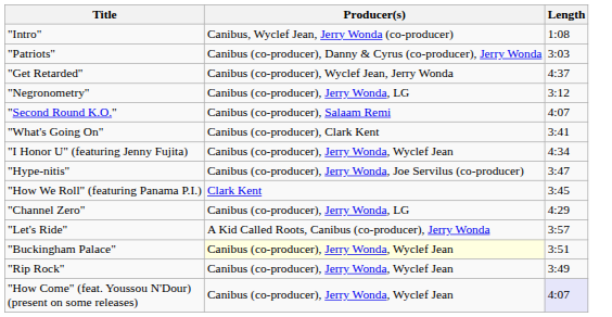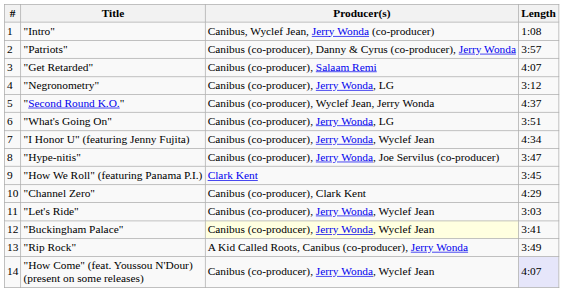 <table class="wikitable">
 <tr>
+<th>#</th>
 <th>Title</th>
 <th>Producer(s)</th>
 <th>Length</th>
 </tr>
 <tr>
+<td>1</td>
 <td>"Intro"</td>
 <td>Canibus, Wyclef Jean, <a href='#'>Jerry Wonda</a> (co-producer)</td>
 <td>1:08</td>
 </tr>
 <tr>
+<td>2</td>
 <td>"Patriots"</td>
 <td>Canibus (co-producer), Danny & Cyrus (co-producer), <a href='#'>Jerry Wonda</a></td>
-<td>3:03</td>
+<td>3:57</td>
 </tr>
 <tr>
+<td>3</td>
 <td>"Get Retarded"</td>
-<td>Canibus (co-producer), Wyclef Jean, Jerry Wonda</td>
-<td>4:37</td>
+<td>Canibus (co-producer), <a href='#'>Salaam Remi</a></td>
+<td>4:07</td>
 </tr>
 <tr>
+<td>4</td>
 <td>"Negronometry"</td>
 <td>Canibus (co-producer), <a href='#'>Jerry Wonda</a>, LG</td>
 <td>3:12</td>
 </tr>
 <tr>
+<td>5</td>
 <td>"<a href='#'>Second Round K.O.</a>"</td>
-<td>Canibus (co-producer), <a href='#'>Salaam Remi</a></td>
-<td>4:07</td>
+<td>Canibus (co-producer), Wyclef Jean, Jerry Wonda</td>
+<td>4:37</td>
 </tr>
 <tr>
+<td>6</td>
 <td>"What's Going On"</td>
-<td>Canibus (co-producer), Clark Kent</td>
-<td>3:41</td>
+<td>Canibus (co-producer), <a href='#'>Jerry Wonda</a>, LG</td>
+<td>3:51</td>
 </tr>
 <tr>
+<td>7</td>
 <td>"I Honor U" (featuring Jenny Fujita)</td>
 <td>Canibus (co-producer), <a href='#'>Jerry Wonda</a>, Wyclef Jean</td>
 <td>4:34</td>
 </tr>
 <tr>
+<td>8</td>
 <td>"Hype-nitis"</td>
 <td>Canibus (co-producer), <a href='#'>Jerry Wonda</a>, Joe Servilus (co-producer)</td>
 <td>3:47</td>
 </tr>
 <tr>
+<td>9</td>
 <td>"How We Roll" (featuring Panama P.I.)</td>
 <td><a href='#'>Clark Kent</a></td>
 <td>3:45</td>
 </tr>
 <tr>
+<td>10</td>
 <td>"Channel Zero"</td>
-<td>Canibus (co-producer), <a href='#'>Jerry Wonda</a>, LG</td>
+<td>Canibus (co-producer), Clark Kent</td>
 <td>4:29</td>
 </tr>
 <tr>
+<td>11</td>
 <td>"Let's Ride"</td>
-<td>A Kid Called Roots, Canibus (co-producer), <a href='#'>Jerry Wonda</a></td>
-<td>3:57</td>
+<td>Canibus (co-producer), <a href='#'>Jerry Wonda</a>, Wyclef Jean</td>
+<td>3:03</td>
 </tr>
 <tr>
+<td>12</td>
 <td>"Buckingham Palace"</td>
 <td style="background: lightyellow;">Canibus (co-producer), <a href='#'>Jerry Wonda</a>, Wyclef Jean</td>
-<td>3:51</td>
+<td>3:41</td>
 </tr>
 <tr>
+<td>13</td>
 <td>"Rip Rock"</td>
-<td>Canibus (co-producer), <a href='#'>Jerry Wonda</a>, Wyclef Jean</td>
+<td>A Kid Called Roots, Canibus (co-producer), <a href='#'>Jerry Wonda</a></td>
 <td>3:49</td>
 </tr>
 <tr>
+<td>14</td>
 <td>"How Come" (feat. Youssou N'Dour)<br>(present on some releases)</td>
 <td>Canibus (co-producer), <a href='#'>Jerry Wonda</a>, Wyclef Jean</td>
 <td style="background: lavender;">4:07</td>
 </tr>
 </table>
